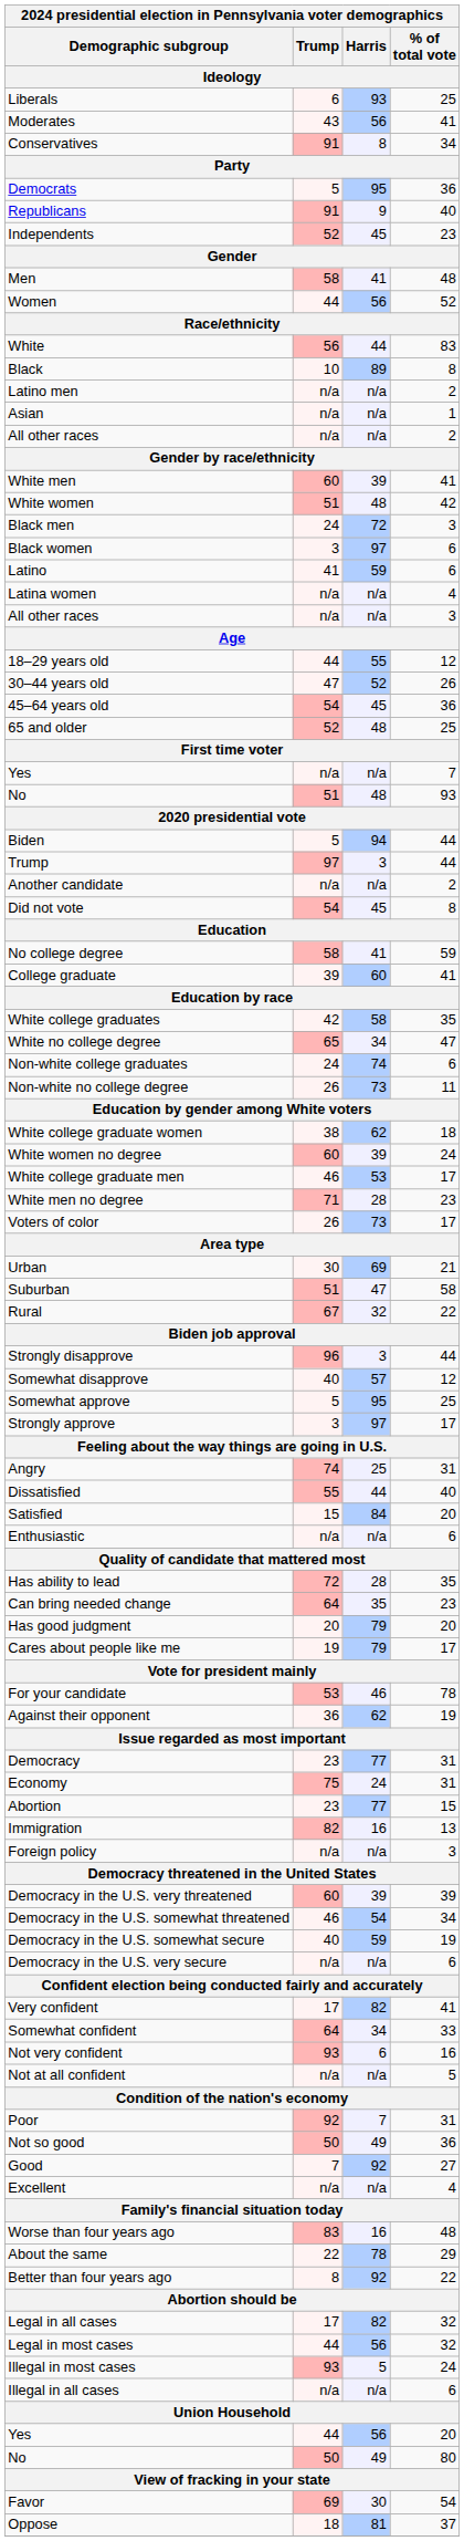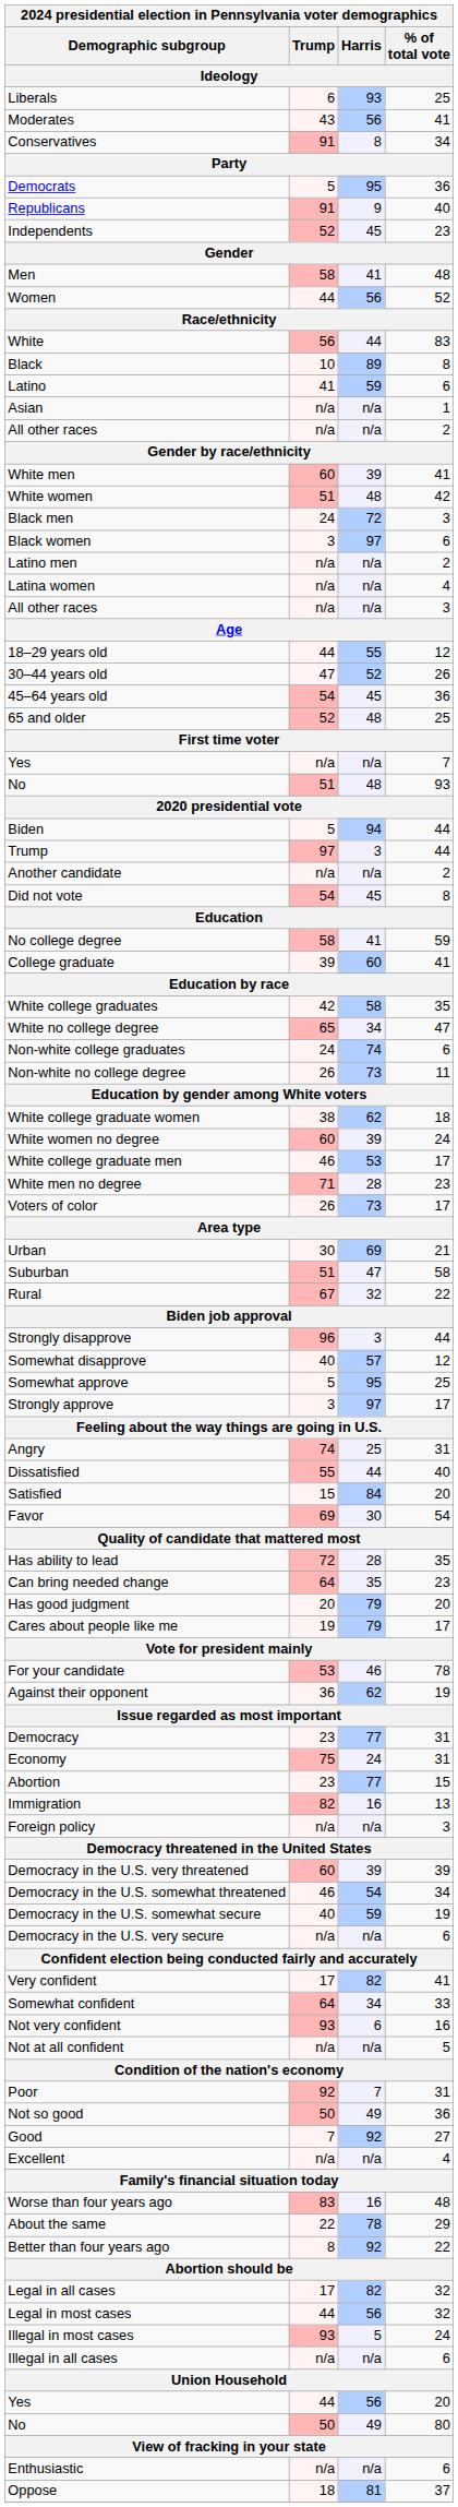 <table class="wikitable sortable">
 <tr>
 <th colspan="4">2024 presidential election in Pennsylvania voter demographics</th>
 </tr>
 <tr>
 <th>Demographic subgroup</th>
 <th>Trump</th>
 <th>Harris</th>
 <th>% of<br>total vote</th>
 </tr>
 <tr>
 <th colspan="4">Ideology</th>
 </tr>
 <tr>
 <td>Liberals</td>
 <td style="text-align:right; background:#fff3f3;">6</td>
 <td style="text-align:right; background:#b0ceff;">93</td>
 <td style="text-align:right;">25</td>
 </tr>
 <tr>
 <td>Moderates</td>
 <td style="text-align:right; background:#fff3f3;">43</td>
 <td style="text-align:right; background:#b0ceff;">56</td>
 <td style="text-align:right;">41</td>
 </tr>
 <tr>
 <td>Conservatives</td>
 <td style="text-align:right; background:#ffb6b6;">91</td>
 <td style="text-align:right; background:#f0f0ff;">8</td>
 <td style="text-align:right;">34</td>
 </tr>
 <tr>
 <th colspan="4">Party</th>
 </tr>
 <tr>
 <td><a href='#'>Democrats</a></td>
 <td style="text-align:right; background:#fff3f3;">5</td>
 <td style="text-align:right; background:#b0ceff;">95</td>
 <td style="text-align:right;">36</td>
 </tr>
 <tr>
 <td><a href='#'>Republicans</a></td>
 <td style="text-align:right; background:#ffb6b6;">91</td>
 <td style="text-align:right; background:#f0f0ff;">9</td>
 <td style="text-align:right;">40</td>
 </tr>
 <tr>
 <td>Independents</td>
 <td style="text-align:right; background:#ffb6b6;">52</td>
 <td style="text-align:right; background:#f0f0ff;">45</td>
 <td style="text-align:right;">23</td>
 </tr>
 <tr>
 <th colspan="4">Gender</th>
 </tr>
 <tr>
 <td>Men</td>
 <td style="text-align:right; background:#ffb6b6;">58</td>
 <td style="text-align:right; background:#f0f0ff;">41</td>
 <td style="text-align:right;">48</td>
 </tr>
 <tr>
 <td>Women</td>
 <td style="text-align:right; background:#fff3f3;">44</td>
 <td style="text-align:right; background:#b0ceff;">56</td>
 <td style="text-align:right;">52</td>
 </tr>
 <tr>
 <th colspan="4">Race/ethnicity</th>
 </tr>
 <tr>
 <td>White</td>
 <td style="text-align:right; background:#ffb6b6;">56</td>
 <td style="text-align:right; background:#f0f0ff;">44</td>
 <td style="text-align:right;">83</td>
 </tr>
 <tr>
 <td>Black</td>
 <td style="text-align:right; background:#fff3f3;">10</td>
 <td style="text-align:right; background:#b0ceff;">89</td>
 <td style="text-align:right;">8</td>
 </tr>
 <tr>
-<td>Latino men</td>
-<td style="text-align:right; background:#fff3f3;">n/a</td>
-<td style="text-align:right; background:#f0f0ff;">n/a</td>
-<td style="text-align:right;">2</td>
+<td>Latino</td>
+<td style="text-align:right; background:#fff3f3;">41</td>
+<td style="text-align:right; background:#b0ceff;">59</td>
+<td style="text-align:right;">6</td>
 </tr>
 <tr>
 <td>Asian</td>
 <td style="text-align:right; background:#fff3f3;">n/a</td>
 <td style="text-align:right; background:#f0f0ff;">n/a</td>
 <td style="text-align:right;">1</td>
 </tr>
 <tr>
 <td>All other races</td>
 <td style="text-align:right; background:#fff3f3;">n/a</td>
 <td style="text-align:right; background:#f0f0ff;">n/a</td>
 <td style="text-align:right;">2</td>
 </tr>
 <tr>
 <th colspan="4">Gender by race/ethnicity</th>
 </tr>
 <tr>
 <td>White men</td>
 <td style="text-align:right; background:#ffb6b6;">60</td>
 <td style="text-align:right; background:#f0f0ff;">39</td>
 <td style="text-align:right;">41</td>
 </tr>
 <tr>
 <td>White women</td>
 <td style="text-align:right; background:#ffb6b6;">51</td>
 <td style="text-align:right; background:#f0f0ff;">48</td>
 <td style="text-align:right;">42</td>
 </tr>
 <tr>
 <td>Black men</td>
 <td style="text-align:right; background:#fff3f3;">24</td>
 <td style="text-align:right; background:#b0ceff;">72</td>
 <td style="text-align:right;">3</td>
 </tr>
 <tr>
 <td>Black women</td>
 <td style="text-align:right; background:#fff3f3;">3</td>
 <td style="text-align:right; background:#b0ceff;">97</td>
 <td style="text-align:right;">6</td>
 </tr>
 <tr>
-<td>Latino</td>
-<td style="text-align:right; background:#fff3f3;">41</td>
-<td style="text-align:right; background:#b0ceff;">59</td>
-<td style="text-align:right;">6</td>
+<td>Latino men</td>
+<td style="text-align:right; background:#fff3f3;">n/a</td>
+<td style="text-align:right; background:#f0f0ff;">n/a</td>
+<td style="text-align:right;">2</td>
 </tr>
 <tr>
 <td>Latina women</td>
 <td style="text-align:right; background:#fff3f3;">n/a</td>
 <td style="text-align:right; background:#f0f0ff;">n/a</td>
 <td style="text-align:right;">4</td>
 </tr>
 <tr>
 <td>All other races</td>
 <td style="text-align:right; background:#fff3f3;">n/a</td>
 <td style="text-align:right; background:#f0f0ff;">n/a</td>
 <td style="text-align:right;">3</td>
 </tr>
 <tr>
 <th colspan="4"><a href='#'>Age</a></th>
 </tr>
 <tr>
 <td>18–29 years old</td>
 <td style="text-align:right; background:#fff3f3;">44</td>
 <td style="text-align:right; background:#b0ceff;">55</td>
 <td style="text-align:right;">12</td>
 </tr>
 <tr>
 <td>30–44 years old</td>
 <td style="text-align:right; background:#fff3f3;">47</td>
 <td style="text-align:right; background:#b0ceff;">52</td>
 <td style="text-align:right;">26</td>
 </tr>
 <tr>
 <td>45–64 years old</td>
 <td style="text-align:right; background:#ffb6b6;">54</td>
 <td style="text-align:right; background:#f0f0ff;">45</td>
 <td style="text-align:right;">36</td>
 </tr>
 <tr>
 <td>65 and older</td>
 <td style="text-align:right; background:#ffb6b6;">52</td>
 <td style="text-align:right; background:#f0f0ff;">48</td>
 <td style="text-align:right;">25</td>
 </tr>
 <tr>
 <th colspan="4">First time voter</th>
 </tr>
 <tr>
 <td>Yes</td>
 <td style="text-align:right; background:#fff3f3;">n/a</td>
 <td style="text-align:right; background:#f0f0ff;">n/a</td>
 <td style="text-align:right;">7</td>
 </tr>
 <tr>
 <td>No</td>
 <td style="text-align:right; background:#ffb6b6;">51</td>
 <td style="text-align:right; background:#f0f0ff;">48</td>
 <td style="text-align:right;">93</td>
 </tr>
 <tr>
 <th colspan="4">2020 presidential vote</th>
 </tr>
 <tr>
 <td>Biden</td>
 <td style="text-align:right; background:#fff3f3;">5</td>
 <td style="text-align:right; background:#b0ceff;">94</td>
 <td style="text-align:right;">44</td>
 </tr>
 <tr>
 <td>Trump</td>
 <td style="text-align:right; background:#ffb6b6;">97</td>
 <td style="text-align:right; background:#f0f0ff;">3</td>
 <td style="text-align:right;">44</td>
 </tr>
 <tr>
 <td>Another candidate</td>
 <td style="text-align:right; background:#fff3f3;">n/a</td>
 <td style="text-align:right; background:#f0f0ff;">n/a</td>
 <td style="text-align:right;">2</td>
 </tr>
 <tr>
 <td>Did not vote</td>
 <td style="text-align:right; background:#ffb6b6;">54</td>
 <td style="text-align:right; background:#f0f0ff;">45</td>
 <td style="text-align:right;">8</td>
 </tr>
 <tr>
 <th colspan="4">Education</th>
 </tr>
 <tr>
 <td>No college degree</td>
 <td style="text-align:right; background:#ffb6b6;">58</td>
 <td style="text-align:right; background:#f0f0ff;">41</td>
 <td style="text-align:right;">59</td>
 </tr>
 <tr>
 <td>College graduate</td>
 <td style="text-align:right; background:#fff3f3;">39</td>
 <td style="text-align:right; background:#b0ceff;">60</td>
 <td style="text-align:right;">41</td>
 </tr>
 <tr>
 <th colspan="4">Education by race</th>
 </tr>
 <tr>
 <td>White college graduates</td>
 <td style="text-align:right; background:#fff3f3;">42</td>
 <td style="text-align:right; background:#b0ceff;">58</td>
 <td style="text-align:right;">35</td>
 </tr>
 <tr>
 <td>White no college degree</td>
 <td style="text-align:right; background:#ffb6b6;">65</td>
 <td style="text-align:right; background:#f0f0ff;">34</td>
 <td style="text-align:right;">47</td>
 </tr>
 <tr>
 <td>Non-white college graduates</td>
 <td style="text-align:right; background:#fff3f3;">24</td>
 <td style="text-align:right; background:#b0ceff;">74</td>
 <td style="text-align:right;">6</td>
 </tr>
 <tr>
 <td>Non-white no college degree</td>
 <td style="text-align:right; background:#fff3f3;">26</td>
 <td style="text-align:right; background:#b0ceff;">73</td>
 <td style="text-align:right;">11</td>
 </tr>
 <tr>
 <th colspan="4">Education by gender among White voters</th>
 </tr>
 <tr>
 <td>White college graduate women</td>
 <td style="text-align:right; background:#fff3f3;">38</td>
 <td style="text-align:right; background:#b0ceff;">62</td>
 <td style="text-align:right;">18</td>
 </tr>
 <tr>
 <td>White women no degree</td>
 <td style="text-align:right; background:#ffb6b6;">60</td>
 <td style="text-align:right; background:#f0f0ff;">39</td>
 <td style="text-align:right;">24</td>
 </tr>
 <tr>
 <td>White college graduate men</td>
 <td style="text-align:right; background:#fff3f3;">46</td>
 <td style="text-align:right; background:#b0ceff;">53</td>
 <td style="text-align:right;">17</td>
 </tr>
 <tr>
 <td>White men no degree</td>
 <td style="text-align:right; background:#ffb6b6;">71</td>
 <td style="text-align:right; background:#f0f0ff;">28</td>
 <td style="text-align:right;">23</td>
 </tr>
 <tr>
 <td>Voters of color</td>
 <td style="text-align:right; background:#fff3f3;">26</td>
 <td style="text-align:right; background:#b0ceff;">73</td>
 <td style="text-align:right;">17</td>
 </tr>
 <tr>
 <th colspan="4">Area type</th>
 </tr>
 <tr>
 <td>Urban</td>
 <td style="text-align:right; background:#fff3f3;">30</td>
 <td style="text-align:right; background:#b0ceff;">69</td>
 <td style="text-align:right;">21</td>
 </tr>
 <tr>
 <td>Suburban</td>
 <td style="text-align:right; background:#ffb6b6;">51</td>
 <td style="text-align:right; background:#f0f0ff;">47</td>
 <td style="text-align:right;">58</td>
 </tr>
 <tr>
 <td>Rural</td>
 <td style="text-align:right; background:#ffb6b6;">67</td>
 <td style="text-align:right; background:#f0f0ff;">32</td>
 <td style="text-align:right;">22</td>
 </tr>
 <tr>
 <th colspan="4">Biden job approval</th>
 </tr>
 <tr>
 <td>Strongly disapprove</td>
 <td style="text-align:right; background:#ffb6b6;">96</td>
 <td style="text-align:right; background:#f0f0ff;">3</td>
 <td style="text-align:right;">44</td>
 </tr>
 <tr>
 <td>Somewhat disapprove</td>
 <td style="text-align:right; background:#fff3f3;">40</td>
 <td style="text-align:right; background:#b0ceff;">57</td>
 <td style="text-align:right;">12</td>
 </tr>
 <tr>
 <td>Somewhat approve</td>
 <td style="text-align:right; background:#fff3f3;">5</td>
 <td style="text-align:right; background:#b0ceff;">95</td>
 <td style="text-align:right;">25</td>
 </tr>
 <tr>
 <td>Strongly approve</td>
 <td style="text-align:right; background:#fff3f3;">3</td>
 <td style="text-align:right; background:#b0ceff;">97</td>
 <td style="text-align:right;">17</td>
 </tr>
 <tr>
 <th colspan="4">Feeling about the way things are going in U.S.</th>
 </tr>
 <tr>
 <td>Angry</td>
 <td style="text-align:right; background:#ffb6b6;">74</td>
 <td style="text-align:right; background:#f0f0ff;">25</td>
 <td style="text-align:right;">31</td>
 </tr>
 <tr>
 <td>Dissatisfied</td>
 <td style="text-align:right; background:#ffb6b6;">55</td>
 <td style="text-align:right; background:#f0f0ff;">44</td>
 <td style="text-align:right;">40</td>
 </tr>
 <tr>
 <td>Satisfied</td>
 <td style="text-align:right; background:#fff3f3;">15</td>
 <td style="text-align:right; background:#b0ceff;">84</td>
 <td style="text-align:right;">20</td>
 </tr>
 <tr>
-<td>Enthusiastic</td>
-<td style="text-align:right; background:#fff3f3;">n/a</td>
-<td style="text-align:right; background:#f0f0ff;">n/a</td>
-<td style="text-align:right;">6</td>
+<td>Favor</td>
+<td style="text-align:right; background:#ffb6b6;">69</td>
+<td style="text-align:right; background:#f0f0ff;">30</td>
+<td style="text-align:right;">54</td>
 </tr>
 <tr>
 <th colspan="4">Quality of candidate that mattered most</th>
 </tr>
 <tr>
 <td>Has ability to lead</td>
 <td style="text-align:right; background:#ffb6b6;">72</td>
 <td style="text-align:right; background:#f0f0ff;">28</td>
 <td style="text-align:right;">35</td>
 </tr>
 <tr>
 <td>Can bring needed change</td>
 <td style="text-align:right; background:#ffb6b6;">64</td>
 <td style="text-align:right; background:#f0f0ff;">35</td>
 <td style="text-align:right;">23</td>
 </tr>
 <tr>
 <td>Has good judgment</td>
 <td style="text-align:right; background:#fff3f3;">20</td>
 <td style="text-align:right; background:#b0ceff;">79</td>
 <td style="text-align:right;">20</td>
 </tr>
 <tr>
 <td>Cares about people like me</td>
 <td style="text-align:right; background:#fff3f3;">19</td>
 <td style="text-align:right; background:#b0ceff;">79</td>
 <td style="text-align:right;">17</td>
 </tr>
 <tr>
 <th colspan="4">Vote for president mainly</th>
 </tr>
 <tr>
 <td>For your candidate</td>
 <td style="text-align:right; background:#ffb6b6;">53</td>
 <td style="text-align:right; background:#f0f0ff;">46</td>
 <td style="text-align:right;">78</td>
 </tr>
 <tr>
 <td>Against their opponent</td>
 <td style="text-align:right; background:#fff3f3;">36</td>
 <td style="text-align:right; background:#b0ceff;">62</td>
 <td style="text-align:right;">19</td>
 </tr>
 <tr>
 <th colspan="4">Issue regarded as most important</th>
 </tr>
 <tr>
 <td>Democracy</td>
 <td style="text-align:right; background:#fff3f3;">23</td>
 <td style="text-align:right; background:#b0ceff;">77</td>
 <td style="text-align:right;">31</td>
 </tr>
 <tr>
 <td>Economy</td>
 <td style="text-align:right; background:#ffb6b6;">75</td>
 <td style="text-align:right; background:#f0f0ff;">24</td>
 <td style="text-align:right;">31</td>
 </tr>
 <tr>
 <td>Abortion</td>
 <td style="text-align:right; background:#fff3f3;">23</td>
 <td style="text-align:right; background:#b0ceff;">77</td>
 <td style="text-align:right;">15</td>
 </tr>
 <tr>
 <td>Immigration</td>
 <td style="text-align:right; background:#ffb6b6;">82</td>
 <td style="text-align:right; background:#f0f0ff;">16</td>
 <td style="text-align:right;">13</td>
 </tr>
 <tr>
 <td>Foreign policy</td>
 <td style="text-align:right; background:#fff3f3;">n/a</td>
 <td style="text-align:right; background:#f0f0ff;">n/a</td>
 <td style="text-align:right;">3</td>
 </tr>
 <tr>
 <th colspan="4">Democracy threatened in the United States</th>
 </tr>
 <tr>
 <td>Democracy in the U.S. very threatened</td>
 <td style="text-align:right; background:#ffb6b6;">60</td>
 <td style="text-align:right; background:#f0f0ff;">39</td>
 <td style="text-align:right;">39</td>
 </tr>
 <tr>
 <td>Democracy in the U.S. somewhat threatened</td>
 <td style="text-align:right; background:#fff3f3;">46</td>
 <td style="text-align:right; background:#b0ceff;">54</td>
 <td style="text-align:right;">34</td>
 </tr>
 <tr>
 <td>Democracy in the U.S. somewhat secure</td>
 <td style="text-align:right; background:#fff3f3;">40</td>
 <td style="text-align:right; background:#b0ceff;">59</td>
 <td style="text-align:right;">19</td>
 </tr>
 <tr>
 <td>Democracy in the U.S. very secure</td>
 <td style="text-align:right; background:#fff3f3;">n/a</td>
 <td style="text-align:right; background:#f0f0ff;">n/a</td>
 <td style="text-align:right;">6</td>
 </tr>
 <tr>
 <th colspan="4">Confident election being conducted fairly and accurately</th>
 </tr>
 <tr>
 <td>Very confident</td>
 <td style="text-align:right; background:#fff3f3;">17</td>
 <td style="text-align:right; background:#b0ceff;">82</td>
 <td style="text-align:right;">41</td>
 </tr>
 <tr>
 <td>Somewhat confident</td>
 <td style="text-align:right; background:#ffb6b6;">64</td>
 <td style="text-align:right; background:#f0f0ff;">34</td>
 <td style="text-align:right;">33</td>
 </tr>
 <tr>
 <td>Not very confident</td>
 <td style="text-align:right; background:#ffb6b6;">93</td>
 <td style="text-align:right; background:#f0f0ff;">6</td>
 <td style="text-align:right;">16</td>
 </tr>
 <tr>
 <td>Not at all confident</td>
 <td style="text-align:right; background:#fff3f3;">n/a</td>
 <td style="text-align:right; background:#f0f0ff;">n/a</td>
 <td style="text-align:right;">5</td>
 </tr>
 <tr>
 <th colspan="4">Condition of the nation's economy</th>
 </tr>
 <tr>
 <td>Poor</td>
 <td style="text-align:right; background:#ffb6b6;">92</td>
 <td style="text-align:right; background:#f0f0ff;">7</td>
 <td style="text-align:right;">31</td>
 </tr>
 <tr>
 <td>Not so good</td>
 <td style="text-align:right; background:#ffb6b6;">50</td>
 <td style="text-align:right; background:#f0f0ff;">49</td>
 <td style="text-align:right;">36</td>
 </tr>
 <tr>
 <td>Good</td>
 <td style="text-align:right; background:#fff3f3;">7</td>
 <td style="text-align:right; background:#b0ceff;">92</td>
 <td style="text-align:right;">27</td>
 </tr>
 <tr>
 <td>Excellent</td>
 <td style="text-align:right; background:#fff3f3;">n/a</td>
 <td style="text-align:right; background:#f0f0ff;">n/a</td>
 <td style="text-align:right;">4</td>
 </tr>
 <tr>
 <th colspan="4">Family's financial situation today</th>
 </tr>
 <tr>
 <td>Worse than four years ago</td>
 <td style="text-align:right; background:#ffb6b6;">83</td>
 <td style="text-align:right; background:#f0f0ff;">16</td>
 <td style="text-align:right;">48</td>
 </tr>
 <tr>
 <td>About the same</td>
 <td style="text-align:right; background:#fff3f3;">22</td>
 <td style="text-align:right; background:#b0ceff;">78</td>
 <td style="text-align:right;">29</td>
 </tr>
 <tr>
 <td>Better than four years ago</td>
 <td style="text-align:right; background:#fff3f3;">8</td>
 <td style="text-align:right; background:#b0ceff;">92</td>
 <td style="text-align:right;">22</td>
 </tr>
 <tr>
 <th colspan="4">Abortion should be</th>
 </tr>
 <tr>
 <td>Legal in all cases</td>
 <td style="text-align:right; background:#fff3f3;">17</td>
 <td style="text-align:right; background:#b0ceff;">82</td>
 <td style="text-align:right;">32</td>
 </tr>
 <tr>
 <td>Legal in most cases</td>
 <td style="text-align:right; background:#fff3f3;">44</td>
 <td style="text-align:right; background:#b0ceff;">56</td>
 <td style="text-align:right;">32</td>
 </tr>
 <tr>
 <td>Illegal in most cases</td>
 <td style="text-align:right; background:#ffb6b6;">93</td>
 <td style="text-align:right; background:#f0f0ff;">5</td>
 <td style="text-align:right;">24</td>
 </tr>
 <tr>
 <td>Illegal in all cases</td>
 <td style="text-align:right; background:#fff3f3;">n/a</td>
 <td style="text-align:right; background:#f0f0ff;">n/a</td>
 <td style="text-align:right;">6</td>
 </tr>
 <tr>
 <th colspan="4">Union Household</th>
 </tr>
 <tr>
 <td>Yes</td>
 <td style="text-align:right; background:#fff3f3;">44</td>
 <td style="text-align:right; background:#b0ceff;">56</td>
 <td style="text-align:right;">20</td>
 </tr>
 <tr>
 <td>No</td>
 <td style="text-align:right; background:#ffb6b6;">50</td>
 <td style="text-align:right; background:#f0f0ff;">49</td>
 <td style="text-align:right;">80</td>
 </tr>
 <tr>
 <th colspan="4">View of fracking in your state</th>
 </tr>
 <tr>
-<td>Favor</td>
-<td style="text-align:right; background:#ffb6b6;">69</td>
-<td style="text-align:right; background:#f0f0ff;">30</td>
-<td style="text-align:right;">54</td>
+<td>Enthusiastic</td>
+<td style="text-align:right; background:#fff3f3;">n/a</td>
+<td style="text-align:right; background:#f0f0ff;">n/a</td>
+<td style="text-align:right;">6</td>
 </tr>
 <tr>
 <td>Oppose</td>
 <td style="text-align:right; background:#fff3f3;">18</td>
 <td style="text-align:right; background:#b0ceff;">81</td>
 <td style="text-align:right;">37</td>
 </tr>
 <tr>
 </tr>
 </table>
